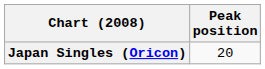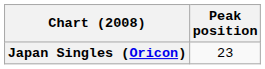 <table class="wikitable plainrowheaders">
 <tr>
 <th>Chart (2008)</th>
 <th>Peak<br>position</th>
 </tr>
 <tr>
 <th scope="row">Japan Singles (<a href='#'>Oricon</a>)</th>
-<td align="center">20</td>
+<td align="center">23</td>
 </tr>
 </table>
